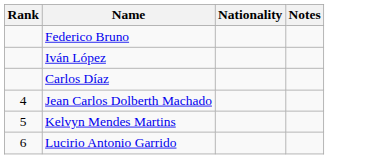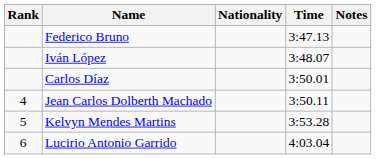 <table class="wikitable sortable" style="text-align:center">
 <tr>
 <th>Rank</th>
 <th>Name</th>
 <th>Nationality</th>
+<th>Time</th>
 <th>Notes</th>
 </tr>
 <tr>
 <td align=center></td>
 <td align=left><a href='#'>Federico Bruno</a></td>
 <td align=left></td>
+<td>3:47.13</td>
 <td></td>
 </tr>
 <tr>
 <td align=center></td>
 <td align=left><a href='#'>Iván López</a></td>
 <td align=left></td>
+<td>3:48.07</td>
 <td></td>
 </tr>
 <tr>
 <td align=center></td>
 <td align=left><a href='#'>Carlos Díaz</a></td>
 <td align=left></td>
+<td>3:50.01</td>
 <td></td>
 </tr>
 <tr>
 <td align=center>4</td>
 <td align=left><a href='#'>Jean Carlos Dolberth Machado</a></td>
 <td align=left></td>
+<td>3:50.11</td>
 <td></td>
 </tr>
 <tr>
 <td align=center>5</td>
 <td align=left><a href='#'>Kelvyn Mendes Martins</a></td>
 <td align=left></td>
+<td>3:53.28</td>
 <td></td>
 </tr>
 <tr>
 <td align=center>6</td>
 <td align=left><a href='#'>Lucirio Antonio Garrido</a></td>
 <td align=left></td>
+<td>4:03.04</td>
 <td></td>
 </tr>
 </table>
